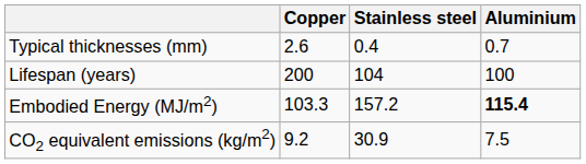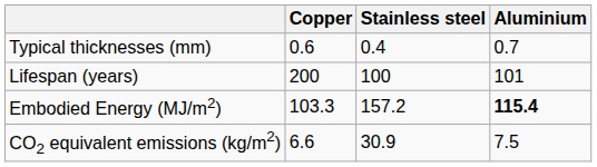 <table class="wikitable">
 <tr>
 <th></th>
 <th>Copper</th>
 <th>Stainless steel</th>
 <th>Aluminium</th>
 </tr>
 <tr>
 <td>Typical thicknesses (mm)</td>
-<td>2.6</td>
+<td>0.6</td>
 <td>0.4</td>
 <td>0.7</td>
 </tr>
 <tr>
 <td>Lifespan (years)</td>
 <td>200</td>
-<td>104</td>
 <td>100</td>
+<td>101</td>
 </tr>
 <tr>
 <td>Embodied Energy (MJ/m<sup>2</sup>)</td>
 <td>103.3</td>
 <td>157.2</td>
 <td><strong>115.4</strong></td>
 </tr>
 <tr>
 <td>CO<sub>2</sub> equivalent emissions (kg/m<sup>2</sup>)</td>
-<td>9.2</td>
+<td>6.6</td>
 <td>30.9</td>
 <td>7.5</td>
 </tr>
 </table>
